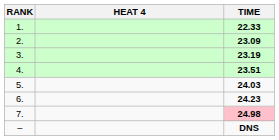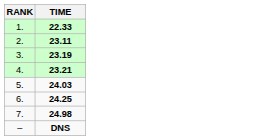 <table class="wikitable" style="border-collapse: collapse; font-size: 90%;">
 <tr>
 <th>RANK</th>
-<th style="width: 20em">HEAT 4</th>
 <th style="width: 5em">TIME</th>
 </tr>
 <tr style="background:#ccffcc;">
 <td align="center">1.</td>
-<td></td>
 <td align="center"><strong>22.33</strong></td>
 </tr>
 <tr style="background:#ccffcc;">
 <td align="center">2.</td>
-<td></td>
-<td align="center"><strong>23.09</strong></td>
+<td align="center"><strong>23.11</strong></td>
 </tr>
 <tr style="background:#ccffcc;">
 <td align="center">3.</td>
-<td></td>
 <td align="center"><strong>23.19</strong></td>
 </tr>
 <tr style="background:#ccffcc;">
 <td align="center">4.</td>
-<td></td>
-<td align="center"><strong>23.51</strong></td>
+<td align="center"><strong>23.21</strong></td>
 </tr>
 <tr>
 <td align="center">5.</td>
-<td></td>
 <td align="center"><strong>24.03</strong></td>
 </tr>
 <tr>
 <td align="center">6.</td>
-<td></td>
-<td align="center"><strong>24.23</strong></td>
+<td align="center"><strong>24.25</strong></td>
 </tr>
 <tr>
 <td align="center">7.</td>
-<td></td>
-<td align="center" style="background: pink;"><strong>24.98</strong></td>
+<td align="center"><strong>24.98</strong></td>
 </tr>
 <tr>
 <td align="center">–</td>
-<td></td>
 <td align="center"><strong>DNS</strong></td>
 </tr>
 </table>
